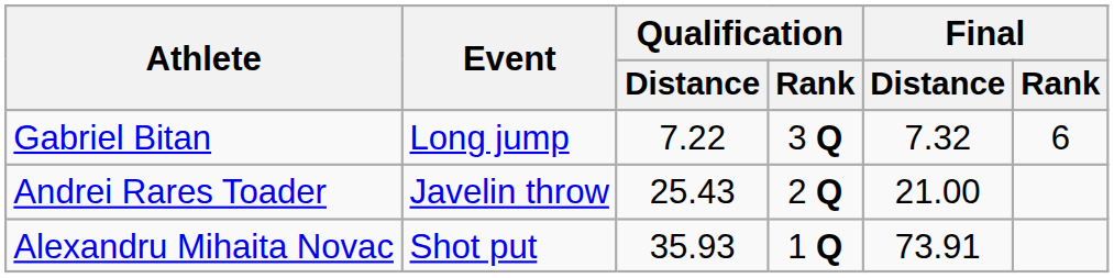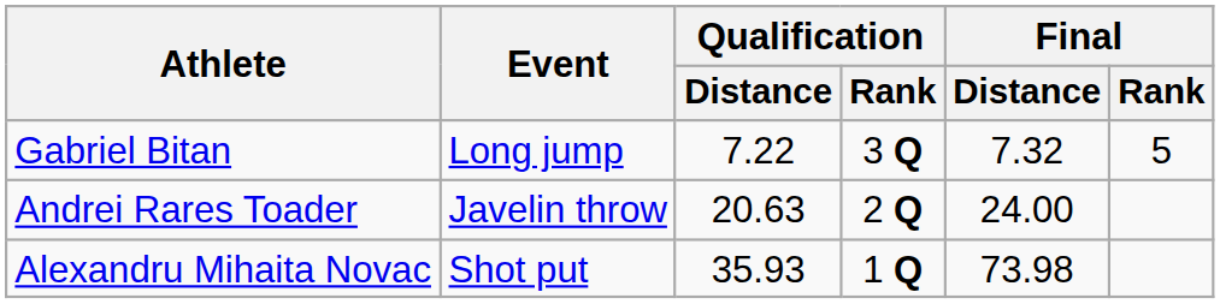 <table class="wikitable" style="font-size:90%">
 <tr>
 <th rowspan=2>Athlete</th>
 <th rowspan=2>Event</th>
 <th colspan=2>Qualification</th>
 <th colspan=2>Final</th>
 </tr>
 <tr style="font-size:95%">
 <th>Distance</th>
 <th>Rank</th>
 <th>Distance</th>
 <th>Rank</th>
 </tr>
 <tr align=center>
 <td align=left><a href='#'>Gabriel Bitan</a></td>
 <td align=left><a href='#'>Long jump</a></td>
 <td>7.22</td>
 <td>3 <strong>Q</strong></td>
 <td>7.32</td>
-<td>6</td>
+<td>5</td>
 </tr>
 <tr align=center>
 <td align=left><a href='#'>Andrei Rares Toader</a></td>
 <td align=left><a href='#'>Javelin throw</a></td>
-<td>25.43</td>
+<td>20.63</td>
 <td>2 <strong>Q</strong></td>
-<td>21.00</td>
+<td>24.00</td>
 <td></td>
 </tr>
 <tr align=center>
 <td align=left><a href='#'>Alexandru Mihaita Novac</a></td>
 <td align=left><a href='#'>Shot put</a></td>
 <td>35.93</td>
 <td>1 <strong>Q</strong></td>
-<td>73.91</td>
+<td>73.98</td>
 <td></td>
 </tr>
 </table>
